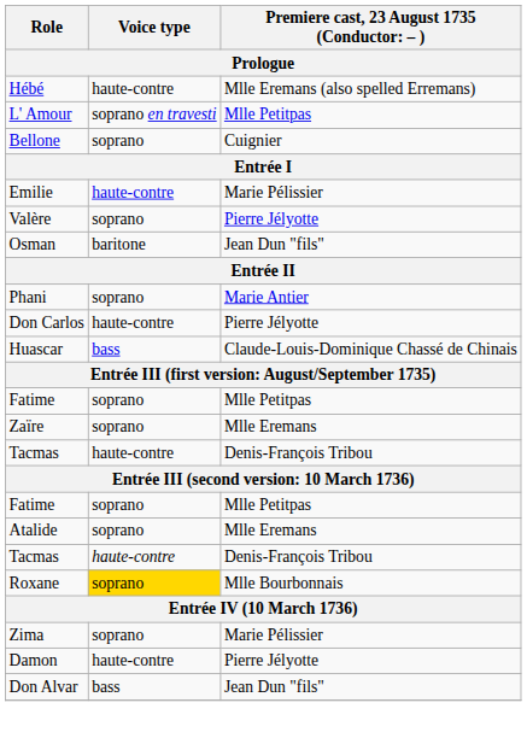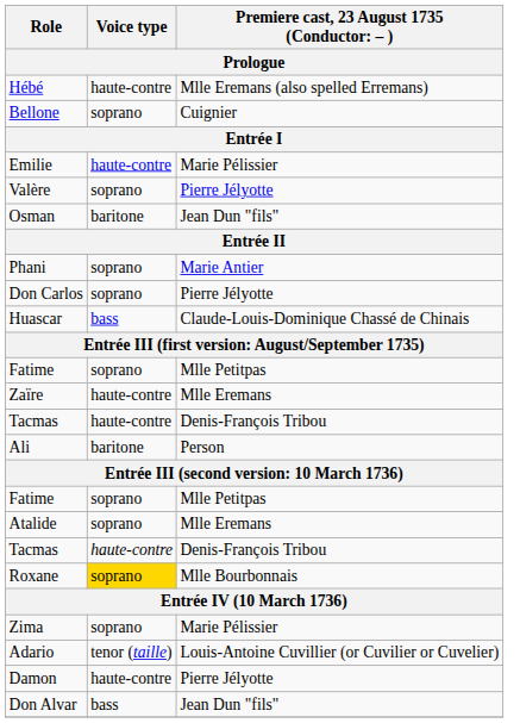 <table class="wikitable">
 <tr>
 <th>Role</th>
 <th>Voice type</th>
 <th>Premiere cast, 23 August 1735<br>(Conductor: – )</th>
 </tr>
 <tr>
 <th colspan="3">Prologue</th>
 </tr>
 <tr>
 <td><a href='#'>Hébé</a></td>
 <td>haute-contre</td>
 <td>Mlle Eremans (also spelled Erremans)</td>
-</tr>
-<tr>
-<td><a href='#'>L' Amour</a></td>
-<td>soprano <em><a href='#'>en travesti</a></em></td>
-<td><a href='#'>Mlle Petitpas</a></td>
 </tr>
 <tr>
 <td><a href='#'>Bellone</a></td>
 <td>soprano</td>
 <td>Cuignier</td>
 </tr>
 <tr>
 <th colspan="3">Entrée I</th>
 </tr>
 <tr>
 <td>Emilie</td>
 <td><a href='#'>haute-contre</a></td>
 <td>Marie Pélissier</td>
 </tr>
 <tr>
 <td>Valère</td>
 <td>soprano</td>
 <td><a href='#'>Pierre Jélyotte</a></td>
 </tr>
 <tr>
 <td>Osman</td>
 <td>baritone</td>
 <td>Jean Dun "fils"</td>
 </tr>
 <tr>
 <th colspan="3">Entrée II</th>
 </tr>
 <tr>
 <td>Phani</td>
 <td>soprano</td>
 <td><a href='#'>Marie Antier</a></td>
 </tr>
 <tr>
 <td>Don Carlos</td>
-<td>haute-contre</td>
+<td>soprano</td>
 <td>Pierre Jélyotte</td>
 </tr>
 <tr>
 <td>Huascar</td>
 <td><a href='#'>bass</a></td>
 <td>Claude-Louis-Dominique Chassé de Chinais</td>
 </tr>
 <tr>
 <th colspan="3">Entrée III (first version: August/September 1735)</th>
 </tr>
 <tr>
 <td>Fatime</td>
 <td>soprano</td>
 <td>Mlle Petitpas</td>
 </tr>
 <tr>
 <td>Zaïre</td>
-<td>soprano</td>
+<td>haute-contre</td>
 <td>Mlle Eremans</td>
 </tr>
 <tr>
 <td>Tacmas</td>
 <td>haute-contre</td>
 <td>Denis-François Tribou</td>
+</tr>
+<tr>
+<td>Ali</td>
+<td>baritone</td>
+<td>Person</td>
 </tr>
 <tr>
 <th colspan="3">Entrée III (second version: 10 March 1736)</th>
 </tr>
 <tr>
 <td>Fatime</td>
 <td>soprano</td>
 <td>Mlle Petitpas</td>
 </tr>
 <tr>
 <td>Atalide</td>
 <td>soprano</td>
 <td>Mlle Eremans</td>
 </tr>
 <tr>
 <td>Tacmas</td>
 <td><em>haute-contre</em></td>
 <td>Denis-François Tribou</td>
 </tr>
 <tr>
 <td>Roxane</td>
 <td style="background: gold;">soprano</td>
 <td>Mlle Bourbonnais</td>
 </tr>
 <tr>
 <th colspan="3">Entrée IV (10 March 1736)</th>
 </tr>
 <tr>
 <td>Zima</td>
 <td>soprano</td>
 <td>Marie Pélissier</td>
 </tr>
 <tr>
+<td>Adario</td>
+<td>tenor (<em><a href='#'>taille</a></em>)</td>
+<td>Louis-Antoine Cuvillier (or Cuvilier or Cuvelier)</td>
+</tr>
+<tr>
 <td>Damon</td>
 <td>haute-contre</td>
 <td>Pierre Jélyotte</td>
 </tr>
 <tr>
 <td>Don Alvar</td>
 <td>bass</td>
 <td>Jean Dun "fils"</td>
 </tr>
 <tr>
 </tr>
 </table>
